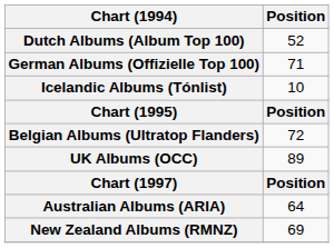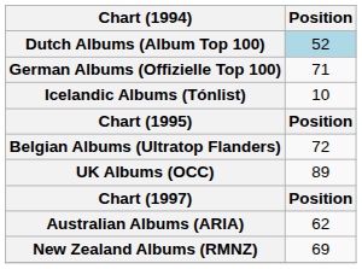 <table class="wikitable plainrowheaders" style="text-align:center">
 <tr>
 <th scope="col">Chart (1994)</th>
 <th scope="col">Position</th>
 </tr>
 <tr>
 <th scope="row">Dutch Albums (Album Top 100)</th>
-<td>52</td>
+<td style="background: lightblue;">52</td>
 </tr>
 <tr>
 <th scope="row">German Albums (Offizielle Top 100)</th>
 <td>71</td>
 </tr>
 <tr>
 <th scope="row">Icelandic Albums (Tónlist)</th>
 <td>10</td>
 </tr>
 <tr>
 <th scope="col">Chart (1995)</th>
 <th scope="col">Position</th>
 </tr>
 <tr>
 <th scope="row">Belgian Albums (Ultratop Flanders)</th>
 <td>72</td>
 </tr>
 <tr>
 <th scope="row">UK Albums (OCC)</th>
 <td>89</td>
 </tr>
 <tr>
 <th scope="col">Chart (1997)</th>
 <th scope="col">Position</th>
 </tr>
 <tr>
 <th scope="row">Australian Albums (ARIA)</th>
-<td>64</td>
+<td>62</td>
 </tr>
 <tr>
 <th scope="row">New Zealand Albums (RMNZ)</th>
 <td>69</td>
 </tr>
 <tr>
 </tr>
 </table>
